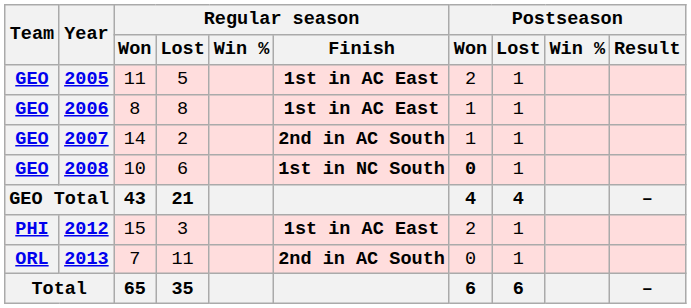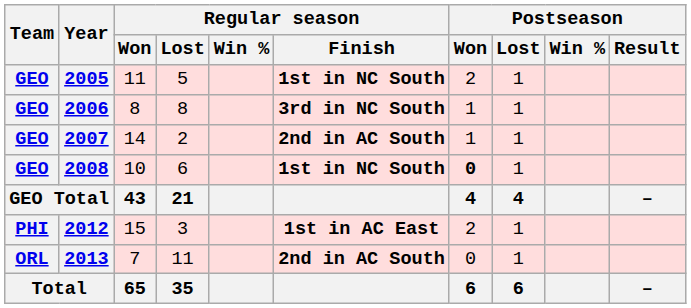 <table class="wikitable" style="font-size: 95%; text-align:center;">
 <tr>
 <th rowspan="2">Team</th>
 <th rowspan="2">Year</th>
 <th colspan="4">Regular season</th>
 <th colspan="4">Postseason</th>
 </tr>
 <tr>
 <th>Won</th>
 <th>Lost</th>
 <th>Win %</th>
 <th>Finish</th>
 <th>Won</th>
 <th>Lost</th>
 <th>Win %</th>
 <th>Result</th>
 </tr>
 <tr ! style="background:#fdd;">
 <th><a href='#'>GEO</a></th>
 <th><a href='#'>2005</a></th>
 <td>11</td>
 <td>5</td>
 <td></td>
-<td><strong>1st in AC East</strong></td>
+<td><strong>1st in NC South</strong></td>
 <td>2</td>
 <td>1</td>
 <td></td>
 <td></td>
 </tr>
 <tr ! style="background:#fdd;">
 <th><a href='#'>GEO</a></th>
 <th><a href='#'>2006</a></th>
 <td>8</td>
 <td>8</td>
 <td></td>
-<td><strong>1st in AC East</strong></td>
+<td><strong>3rd in NC South</strong></td>
 <td>1</td>
 <td>1</td>
 <td></td>
 <td></td>
 </tr>
 <tr ! style="background:#fdd;">
 <th><a href='#'>GEO</a></th>
 <th><a href='#'>2007</a></th>
 <td>14</td>
 <td>2</td>
 <td></td>
 <td><strong>2nd in AC South</strong></td>
 <td>1</td>
 <td>1</td>
 <td></td>
 <td></td>
 </tr>
 <tr ! style="background:#fdd;">
 <th><a href='#'>GEO</a></th>
 <th><a href='#'>2008</a></th>
 <td>10</td>
 <td>6</td>
 <td></td>
 <td><strong>1st in NC South</strong></td>
 <td><strong>0</strong></td>
 <td>1</td>
 <td></td>
 <td></td>
 </tr>
 <tr>
 <th colspan="2">GEO Total</th>
 <th>43</th>
 <th>21</th>
 <th></th>
 <th></th>
 <th>4</th>
 <th>4</th>
 <th></th>
 <th>–</th>
 </tr>
 <tr ! style="background:#fdd;">
 <th><a href='#'>PHI</a></th>
 <th><a href='#'>2012</a></th>
 <td>15</td>
 <td>3</td>
 <td></td>
 <td><strong>1st in AC East</strong></td>
 <td>2</td>
 <td>1</td>
 <td></td>
 <td></td>
 </tr>
 <tr ! style="background:#fdd;">
 <th><a href='#'>ORL</a></th>
 <th><a href='#'>2013</a></th>
 <td>7</td>
 <td>11</td>
 <td></td>
 <td><strong>2nd in AC South</strong></td>
 <td>0</td>
 <td>1</td>
 <td></td>
 <td></td>
 </tr>
 <tr>
 <th colspan="2">Total</th>
 <th>65</th>
 <th>35</th>
 <th></th>
 <th></th>
 <th>6</th>
 <th>6</th>
 <th></th>
 <th>–</th>
 </tr>
 </table>
